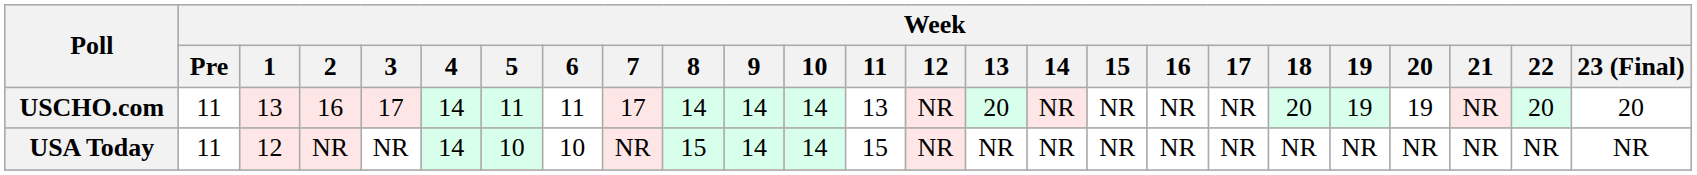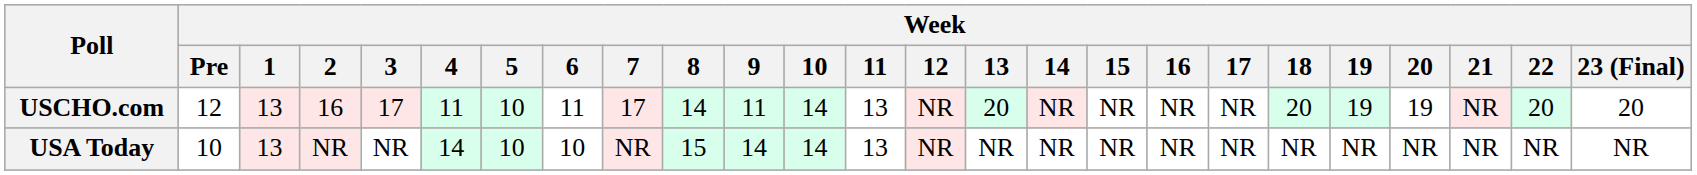 <table class="wikitable" style="white-space:nowrap;">
 <tr>
 <th scope="col" width="100" rowspan="2">Poll</th>
 <th colspan="25">Week</th>
 </tr>
 <tr>
 <th scope="col" width="30">Pre</th>
 <th scope="col" width="30">1</th>
 <th scope="col" width="30">2</th>
 <th scope="col" width="30">3</th>
 <th scope="col" width="30">4</th>
 <th scope="col" width="30">5</th>
 <th scope="col" width="30">6</th>
 <th scope="col" width="30">7</th>
 <th scope="col" width="30">8</th>
 <th scope="col" width="30">9</th>
 <th scope="col" width="30">10</th>
 <th scope="col" width="30">11</th>
 <th scope="col" width="30">12</th>
 <th scope="col" width="30">13</th>
 <th scope="col" width="30">14</th>
 <th scope="col" width="30">15</th>
 <th scope="col" width="30">16</th>
 <th scope="col" width="30">17</th>
 <th scope="col" width="30">18</th>
 <th scope="col" width="30">19</th>
 <th scope="col" width="30">20</th>
 <th scope="col" width="30">21</th>
 <th scope="col" width="30">22</th>
 <th scope="col" width="30">23 (Final)</th>
 </tr>
 <tr style="text-align:center;">
 <th>USCHO.com</th>
-<td bgcolor=FFFFFF>11</td>
+<td bgcolor=FFFFFF>12</td>
 <td bgcolor=FFE6E6>13</td>
 <td bgcolor=FFE6E6>16</td>
 <td bgcolor=FFE6E6>17</td>
-<td bgcolor=D8FFEB>14</td>
 <td bgcolor=D8FFEB>11</td>
+<td bgcolor=D8FFEB>10</td>
 <td bgcolor=FFFFFF>11</td>
 <td bgcolor=FFE6E6>17</td>
 <td bgcolor=D8FFEB>14</td>
-<td bgcolor=D8FFEB>14</td>
+<td bgcolor=D8FFEB>11</td>
 <td bgcolor=D8FFEB>14</td>
 <td bgcolor=FFFFFF>13</td>
 <td bgcolor=FFE6E6>NR</td>
 <td bgcolor=D8FFEB>20</td>
 <td bgcolor=FFE6E6>NR</td>
 <td bgcolor=FFFFFF>NR</td>
 <td bgcolor=FFFFFF>NR</td>
 <td bgcolor=FFFFFF>NR</td>
 <td bgcolor=D8FFEB>20</td>
 <td bgcolor=D8FFEB>19</td>
 <td bgcolor=FFFFFF>19</td>
 <td bgcolor=FFE6E6>NR</td>
 <td bgcolor=D8FFEB>20</td>
 <td bgcolor=FFFFFF>20</td>
 </tr>
 <tr style="text-align:center;">
 <th>USA Today</th>
-<td bgcolor=FFFFFF>11</td>
-<td bgcolor=FFE6E6>12</td>
+<td bgcolor=FFFFFF>10</td>
+<td bgcolor=FFE6E6>13</td>
 <td bgcolor=FFE6E6>NR</td>
 <td bgcolor=FFFFFF>NR</td>
 <td bgcolor=D8FFEB>14</td>
 <td bgcolor=D8FFEB>10</td>
 <td bgcolor=FFFFFF>10</td>
 <td bgcolor=FFE6E6>NR</td>
 <td bgcolor=D8FFEB>15</td>
 <td bgcolor=D8FFEB>14</td>
 <td bgcolor=D8FFEB>14</td>
-<td bgcolor=FFFFFF>15</td>
+<td bgcolor=FFFFFF>13</td>
 <td bgcolor=FFE6E6>NR</td>
 <td bgcolor=FFFFFF>NR</td>
 <td bgcolor=FFFFFF>NR</td>
 <td bgcolor=FFFFFF>NR</td>
 <td bgcolor=FFFFFF>NR</td>
 <td bgcolor=FFFFFF>NR</td>
 <td bgcolor=FFFFFF>NR</td>
 <td bgcolor=FFFFFF>NR</td>
 <td bgcolor=FFFFFF>NR</td>
 <td bgcolor=FFFFFF>NR</td>
 <td bgcolor=FFFFFF>NR</td>
 <td bgcolor=FFFFFF>NR</td>
 </tr>
 </table>
